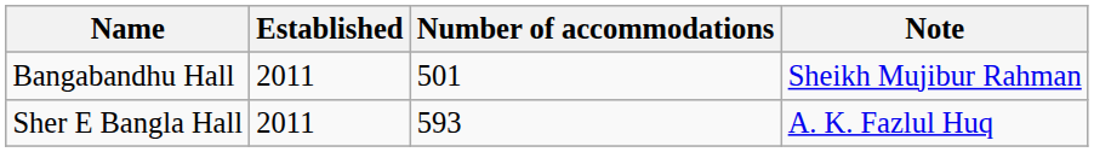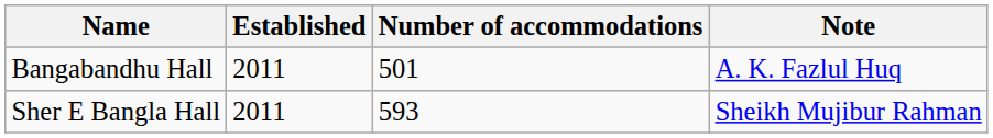 <table class="wikitable">
 <tr>
 <th>Name</th>
 <th>Established</th>
 <th>Number of accommodations</th>
 <th>Note</th>
 </tr>
 <tr>
 <td>Bangabandhu Hall</td>
 <td>2011</td>
 <td>501</td>
-<td><a href='#'>Sheikh Mujibur Rahman</a></td>
+<td><a href='#'>A. K. Fazlul Huq</a></td>
 </tr>
 <tr>
 <td>Sher E Bangla Hall</td>
 <td>2011</td>
 <td>593</td>
-<td><a href='#'>A. K. Fazlul Huq</a></td>
+<td><a href='#'>Sheikh Mujibur Rahman</a></td>
 </tr>
 </table>
